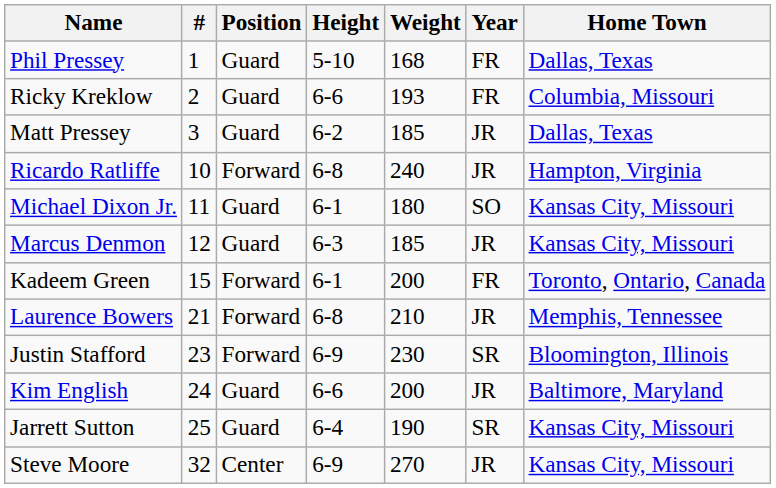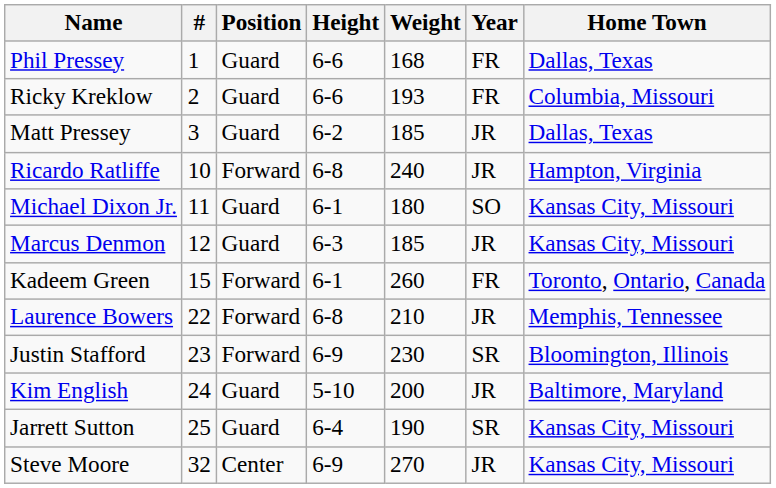 <table class="wikitable" style="text-align: left;">
 <tr>
 <th>Name</th>
 <th>#</th>
 <th>Position</th>
 <th>Height</th>
 <th>Weight</th>
 <th>Year</th>
 <th>Home Town</th>
 </tr>
 <tr>
 <td><a href='#'>Phil Pressey</a></td>
 <td>1</td>
 <td>Guard</td>
-<td>5-10</td>
+<td>6-6</td>
 <td>168</td>
 <td>FR</td>
 <td><a href='#'>Dallas, Texas</a></td>
 </tr>
 <tr>
 <td>Ricky Kreklow</td>
 <td>2</td>
 <td>Guard</td>
 <td>6-6</td>
 <td>193</td>
 <td>FR</td>
 <td><a href='#'>Columbia, Missouri</a></td>
 </tr>
 <tr>
 <td>Matt Pressey</td>
 <td>3</td>
 <td>Guard</td>
 <td>6-2</td>
 <td>185</td>
 <td>JR</td>
 <td><a href='#'>Dallas, Texas</a></td>
 </tr>
 <tr>
 <td><a href='#'>Ricardo Ratliffe</a></td>
 <td>10</td>
 <td>Forward</td>
 <td>6-8</td>
 <td>240</td>
 <td>JR</td>
 <td><a href='#'>Hampton, Virginia</a></td>
 </tr>
 <tr>
 <td><a href='#'>Michael Dixon Jr.</a></td>
 <td>11</td>
 <td>Guard</td>
 <td>6-1</td>
 <td>180</td>
 <td>SO</td>
 <td><a href='#'>Kansas City, Missouri</a></td>
 </tr>
 <tr>
 <td><a href='#'>Marcus Denmon</a></td>
 <td>12</td>
 <td>Guard</td>
 <td>6-3</td>
 <td>185</td>
 <td>JR</td>
 <td><a href='#'>Kansas City, Missouri</a></td>
 </tr>
 <tr>
 <td>Kadeem Green</td>
 <td>15</td>
 <td>Forward</td>
 <td>6-1</td>
-<td>200</td>
+<td>260</td>
 <td>FR</td>
 <td><a href='#'>Toronto</a>, <a href='#'>Ontario</a>, <a href='#'>Canada</a></td>
 </tr>
 <tr>
 <td><a href='#'>Laurence Bowers</a></td>
-<td>21</td>
+<td>22</td>
 <td>Forward</td>
 <td>6-8</td>
 <td>210</td>
 <td>JR</td>
 <td><a href='#'>Memphis, Tennessee</a></td>
 </tr>
 <tr>
 <td>Justin Stafford</td>
 <td>23</td>
 <td>Forward</td>
 <td>6-9</td>
 <td>230</td>
 <td>SR</td>
 <td><a href='#'>Bloomington, Illinois</a></td>
 </tr>
 <tr>
 <td><a href='#'>Kim English</a></td>
 <td>24</td>
 <td>Guard</td>
-<td>6-6</td>
+<td>5-10</td>
 <td>200</td>
 <td>JR</td>
 <td><a href='#'>Baltimore, Maryland</a></td>
 </tr>
 <tr>
 <td>Jarrett Sutton</td>
 <td>25</td>
 <td>Guard</td>
 <td>6-4</td>
 <td>190</td>
 <td>SR</td>
 <td><a href='#'>Kansas City, Missouri</a></td>
 </tr>
 <tr>
 <td>Steve Moore</td>
 <td>32</td>
 <td>Center</td>
 <td>6-9</td>
 <td>270</td>
 <td>JR</td>
 <td><a href='#'>Kansas City, Missouri</a></td>
 </tr>
 </table>
